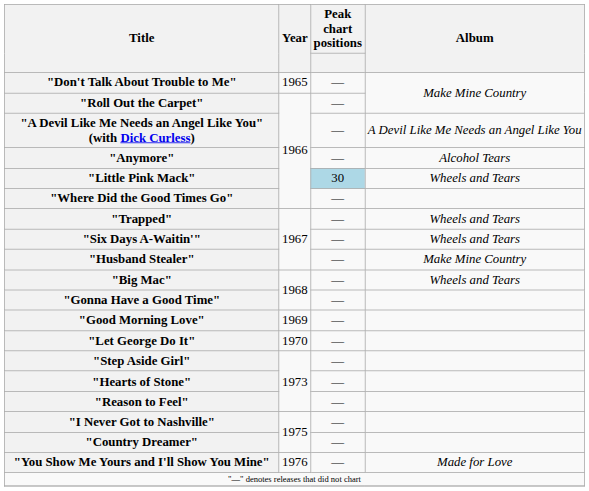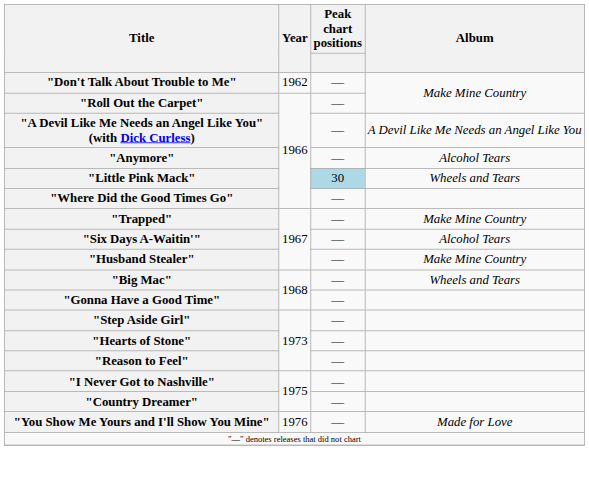 <table class="wikitable plainrowheaders" style="text-align:center;" border="1">
 <tr>
 <th scope="col" rowspan="2" style="width:21em;">Title</th>
 <th scope="col" rowspan="2">Year</th>
 <th scope="col" colspan="1">Peak<br>chart<br>positions</th>
 <th scope="col" rowspan="2">Album</th>
 </tr>
 <tr>
 <th scope="col" style="width:3.7em;font-size:90%;"><a href='#'></a><br></th>
 </tr>
 <tr>
 <th scope="row">"Don't Talk About Trouble to Me"</th>
-<td>1965</td>
+<td>1962</td>
 <td>—</td>
 <td rowspan="2"><em>Make Mine Country</em></td>
 </tr>
 <tr>
 <th scope="row">"Roll Out the Carpet"</th>
 <td rowspan="5">1966</td>
 <td>—</td>
 </tr>
 <tr>
 <th scope="row">"A Devil Like Me Needs an Angel Like You"<br><span>(with <a href='#'>Dick Curless</a>)</span></th>
 <td>—</td>
 <td><em>A Devil Like Me Needs an Angel Like You</em></td>
 </tr>
 <tr>
 <th scope="row">"Anymore"</th>
 <td>—</td>
 <td><em>Alcohol Tears</em></td>
 </tr>
 <tr>
 <th scope="row">"Little Pink Mack"</th>
 <td style="background: lightblue;">30</td>
 <td><em>Wheels and Tears</em></td>
 </tr>
 <tr>
 <th scope="row">"Where Did the Good Times Go"</th>
 <td>—</td>
 <td></td>
 </tr>
 <tr>
 <th scope="row">"Trapped"</th>
 <td rowspan="3">1967</td>
 <td>—</td>
-<td><em>Wheels and Tears</em></td>
+<td><em>Make Mine Country</em></td>
 </tr>
 <tr>
 <th scope="row">"Six Days A-Waitin'"</th>
 <td>—</td>
-<td><em>Wheels and Tears</em></td>
+<td><em>Alcohol Tears</em></td>
 </tr>
 <tr>
 <th scope="row">"Husband Stealer"</th>
 <td>—</td>
 <td><em>Make Mine Country</em></td>
 </tr>
 <tr>
 <th scope="row">"Big Mac"</th>
 <td rowspan="2">1968</td>
 <td>—</td>
 <td><em>Wheels and Tears</em></td>
 </tr>
 <tr>
 <th scope="row">"Gonna Have a Good Time"</th>
-<td>—</td>
-<td></td>
-</tr>
-<tr>
-<th scope="row">"Good Morning Love"</th>
-<td>1969</td>
-<td>—</td>
-<td></td>
-</tr>
-<tr>
-<th scope="row">"Let George Do It"</th>
-<td>1970</td>
 <td>—</td>
 <td></td>
 </tr>
 <tr>
 <th scope="row">"Step Aside Girl"</th>
 <td rowspan="3">1973</td>
 <td>—</td>
 <td></td>
 </tr>
 <tr>
 <th scope="row">"Hearts of Stone"</th>
 <td>—</td>
 <td></td>
 </tr>
 <tr>
 <th scope="row">"Reason to Feel"</th>
 <td>—</td>
 <td></td>
 </tr>
 <tr>
 <th scope="row">"I Never Got to Nashville"</th>
 <td rowspan="2">1975</td>
 <td>—</td>
 <td></td>
 </tr>
 <tr>
 <th scope="row">"Country Dreamer"</th>
 <td>—</td>
 <td></td>
 </tr>
 <tr>
 <th scope="row">"You Show Me Yours and I'll Show You Mine"</th>
 <td>1976</td>
 <td>—</td>
 <td><em>Made for Love</em></td>
 </tr>
 <tr>
 <td colspan="4" style="font-size:8pt">"—" denotes releases that did not chart</td>
 </tr>
 <tr>
 </tr>
 </table>
